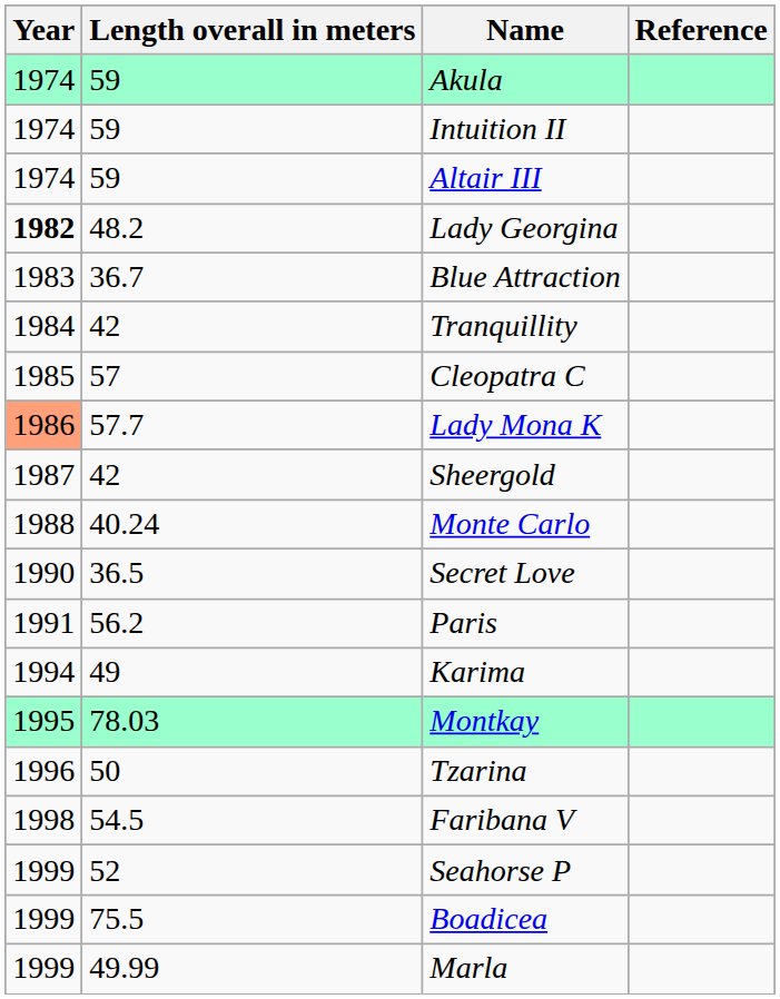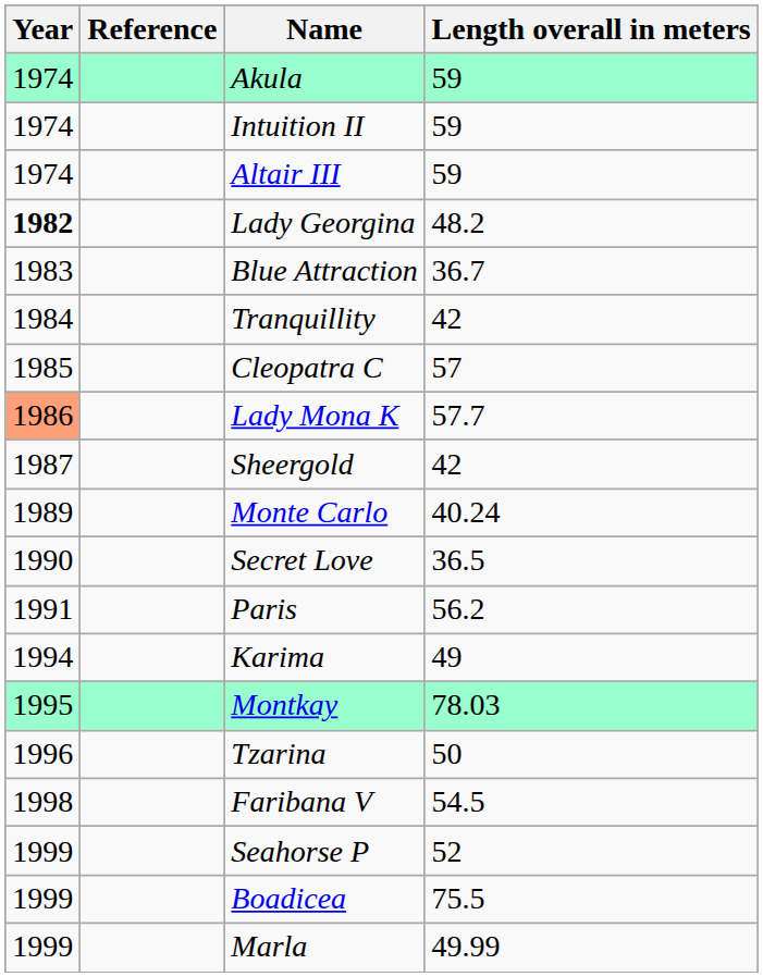 <table class="wikitable sortable">
 <tr>
 <th>Year</th>
+<th>Reference</th>
+<th>Name</th>
 <th>Length overall in meters</th>
-<th>Name</th>
-<th>Reference</th>
 </tr>
 <tr style="background:#9fc;">
 <td>1974</td>
+<td></td>
+<td><em>Akula</em></td>
 <td>59</td>
-<td><em>Akula</em></td>
-<td></td>
 </tr>
 <tr>
 <td>1974</td>
+<td></td>
+<td><em>Intuition II</em></td>
 <td>59</td>
-<td><em>Intuition II</em></td>
-<td></td>
 </tr>
 <tr>
 <td>1974</td>
+<td></td>
+<td><em><a href='#'>Altair III</a></em></td>
 <td>59</td>
-<td><em><a href='#'>Altair III</a></em></td>
-<td></td>
 </tr>
 <tr>
 <td><strong>1982</strong></td>
+<td></td>
+<td><em>Lady Georgina</em></td>
 <td>48.2</td>
-<td><em>Lady Georgina</em></td>
-<td></td>
 </tr>
 <tr>
 <td>1983</td>
+<td></td>
+<td><em>Blue Attraction</em></td>
 <td>36.7</td>
-<td><em>Blue Attraction</em></td>
-<td></td>
 </tr>
 <tr>
 <td>1984</td>
+<td></td>
+<td><em>Tranquillity</em></td>
 <td>42</td>
-<td><em>Tranquillity</em></td>
-<td></td>
 </tr>
 <tr>
 <td>1985</td>
+<td></td>
+<td><em>Cleopatra C</em></td>
 <td>57</td>
-<td><em>Cleopatra C</em></td>
-<td></td>
 </tr>
 <tr>
 <td style="background: lightsalmon;">1986</td>
+<td></td>
+<td><em><a href='#'>Lady Mona K</a></em></td>
 <td>57.7</td>
-<td><em><a href='#'>Lady Mona K</a></em></td>
-<td></td>
 </tr>
 <tr>
 <td>1987</td>
+<td></td>
+<td><em>Sheergold</em></td>
 <td>42</td>
-<td><em>Sheergold</em></td>
-<td></td>
 </tr>
 <tr>
-<td>1988</td>
+<td>1989</td>
+<td></td>
+<td><em><a href='#'>Monte Carlo</a></em></td>
 <td>40.24</td>
-<td><em><a href='#'>Monte Carlo</a></em></td>
-<td></td>
 </tr>
 <tr>
 <td>1990</td>
+<td></td>
+<td><em>Secret Love</em></td>
 <td>36.5</td>
-<td><em>Secret Love</em></td>
-<td></td>
 </tr>
 <tr>
 <td>1991</td>
+<td></td>
+<td><em>Paris</em></td>
 <td>56.2</td>
-<td><em>Paris</em></td>
-<td></td>
 </tr>
 <tr>
 <td>1994</td>
+<td></td>
+<td><em>Karima</em></td>
 <td>49</td>
-<td><em>Karima</em></td>
-<td></td>
 </tr>
 <tr style="background:#9fc;">
 <td>1995</td>
+<td></td>
+<td><em><a href='#'>Montkay</a></em></td>
 <td>78.03</td>
-<td><em><a href='#'>Montkay</a></em></td>
-<td></td>
 </tr>
 <tr>
 <td>1996</td>
+<td></td>
+<td><em>Tzarina</em></td>
 <td>50</td>
-<td><em>Tzarina</em></td>
-<td></td>
 </tr>
 <tr>
 <td>1998</td>
+<td></td>
+<td><em>Faribana V</em></td>
 <td>54.5</td>
-<td><em>Faribana V</em></td>
-<td></td>
 </tr>
 <tr>
 <td>1999</td>
+<td></td>
+<td><em>Seahorse P</em></td>
 <td>52</td>
-<td><em>Seahorse P</em></td>
-<td></td>
 </tr>
 <tr>
 <td>1999</td>
+<td></td>
+<td><em><a href='#'>Boadicea</a></em></td>
 <td>75.5</td>
-<td><em><a href='#'>Boadicea</a></em></td>
-<td></td>
 </tr>
 <tr>
 <td>1999</td>
+<td></td>
+<td><em>Marla</em></td>
 <td>49.99</td>
-<td><em>Marla</em></td>
-<td></td>
 </tr>
 </table>
